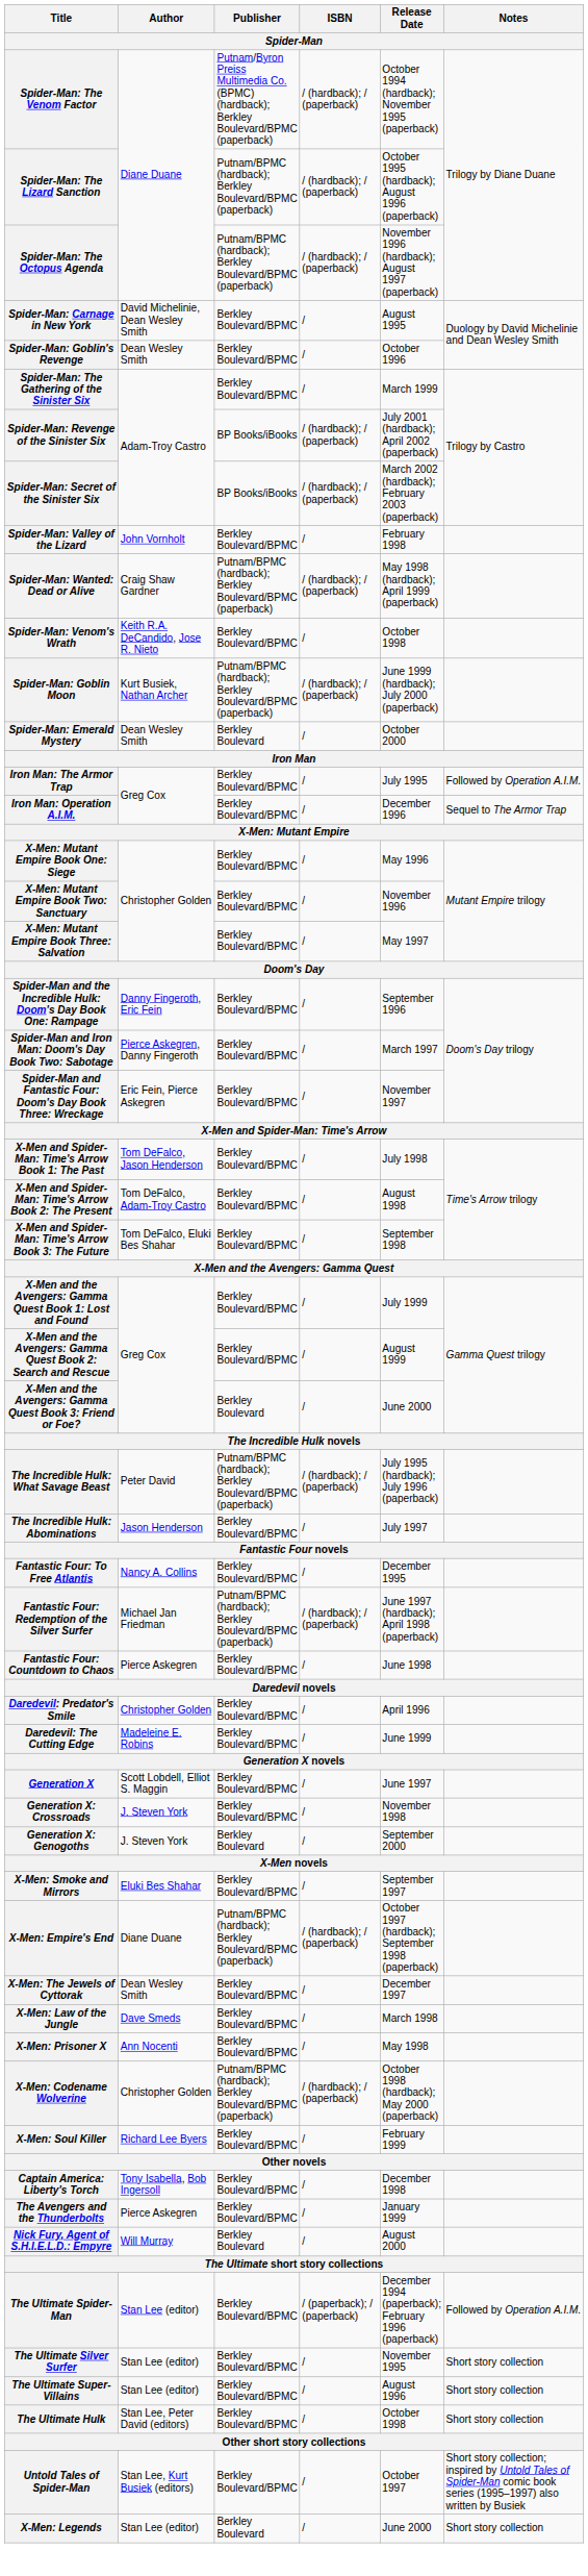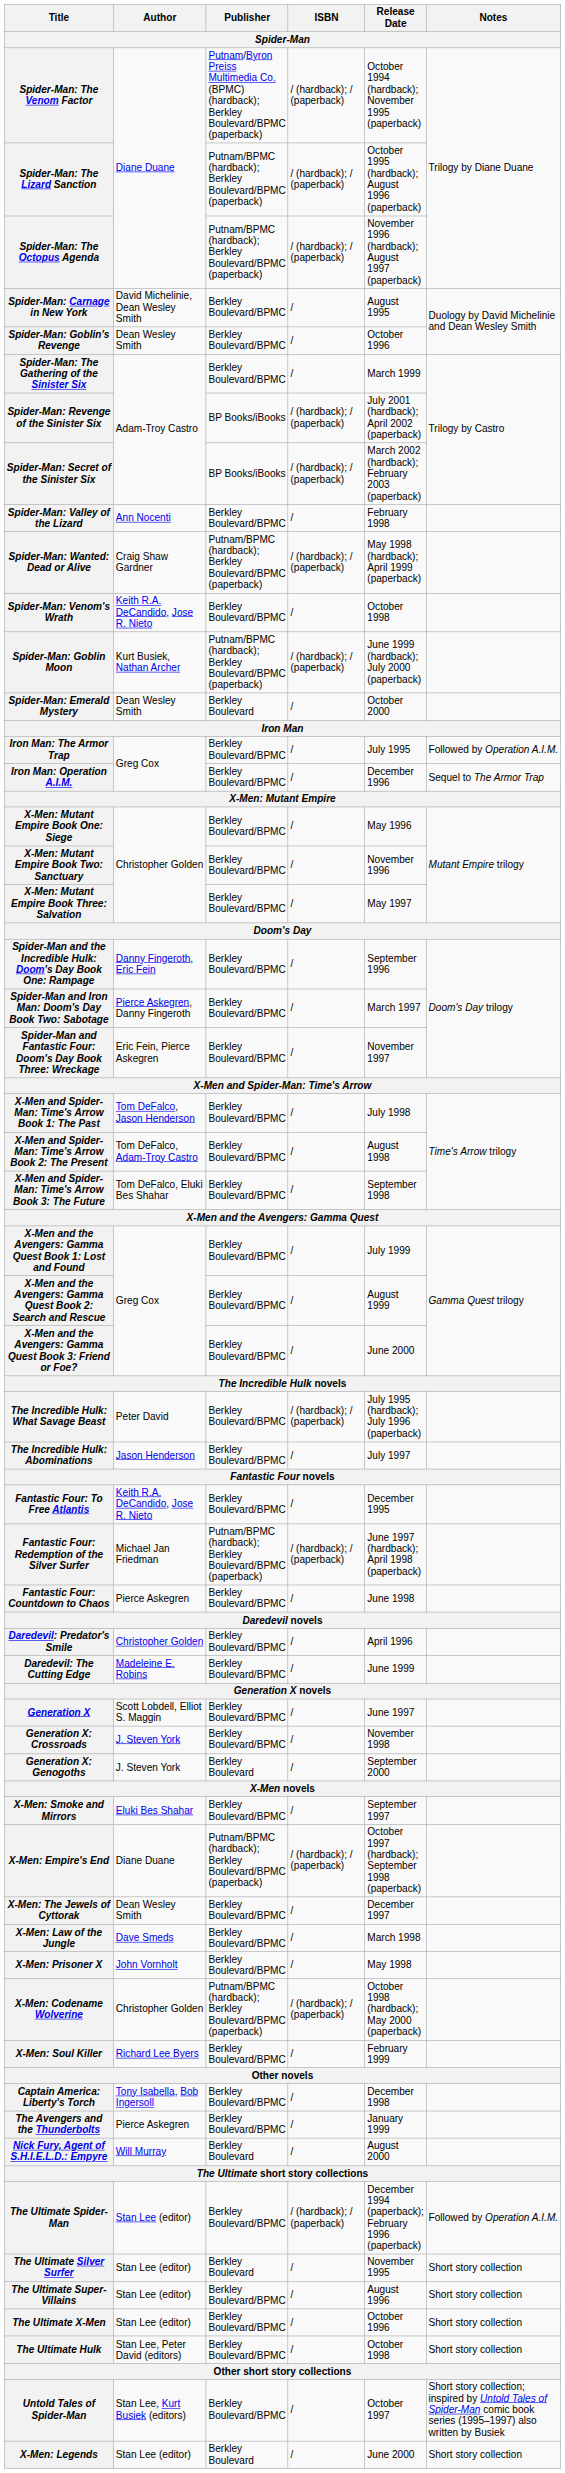 <table class="wikitable" width=100%>
 <tr>
 <th width=20%>Title</th>
 <th width=17%>Author</th>
 <th width=14%>Publisher</th>
 <th width=14%>ISBN</th>
 <th width=10%>Release Date</th>
 <th width=25%>Notes</th>
 </tr>
 <tr>
 <th colspan="6"><em>Spider-Man</em></th>
 </tr>
 <tr>
 <th><em>Spider-Man: The <a href='#'>Venom</a> Factor</em></th>
 <td rowspan="3"><a href='#'>Diane Duane</a></td>
 <td><a href='#'>Putnam</a>/<a href='#'>Byron Preiss Multimedia Co.</a> (BPMC) (hardback); Berkley Boulevard/BPMC (paperback)</td>
 <td> /  (hardback);  /  (paperback)</td>
 <td>October 1994 (hardback); November 1995 (paperback)</td>
 <td rowspan="3">Trilogy by Diane Duane</td>
 </tr>
 <tr>
 <th><em>Spider-Man: The <a href='#'>Lizard</a> Sanction</em></th>
 <td>Putnam/BPMC (hardback); Berkley Boulevard/BPMC (paperback)</td>
 <td> /  (hardback);  /  (paperback)</td>
 <td>October 1995 (hardback); August 1996 (paperback)</td>
 </tr>
 <tr>
 <th><em>Spider-Man: The <a href='#'>Octopus</a> Agenda</em></th>
 <td>Putnam/BPMC (hardback); Berkley Boulevard/BPMC (paperback)</td>
 <td> /  (hardback);  /  (paperback)</td>
 <td>November 1996 (hardback); August 1997 (paperback)</td>
 </tr>
 <tr>
 <th><em>Spider-Man: <a href='#'>Carnage</a> in New York</em></th>
 <td>David Michelinie, Dean Wesley Smith</td>
 <td>Berkley Boulevard/BPMC</td>
 <td> / </td>
 <td>August 1995</td>
 <td rowspan="2">Duology by David Michelinie and Dean Wesley Smith</td>
 </tr>
 <tr>
 <th><em>Spider-Man: Goblin's Revenge</em></th>
 <td>Dean Wesley Smith</td>
 <td>Berkley Boulevard/BPMC</td>
 <td> / </td>
 <td>October 1996</td>
 </tr>
 <tr>
 <th><em>Spider-Man: The Gathering of the <a href='#'>Sinister Six</a></em></th>
 <td rowspan="3">Adam-Troy Castro</td>
 <td>Berkley Boulevard/BPMC</td>
 <td> / </td>
 <td>March 1999</td>
 <td rowspan="3">Trilogy by Castro</td>
 </tr>
 <tr>
 <th><em>Spider-Man: Revenge of the Sinister Six</em></th>
 <td>BP Books/iBooks</td>
 <td> /  (hardback);  /  (paperback)</td>
 <td>July 2001 (hardback); April 2002 (paperback)</td>
 </tr>
 <tr>
 <th><em>Spider-Man: Secret of the Sinister Six</em></th>
 <td>BP Books/iBooks</td>
 <td> /  (hardback);  /  (paperback)</td>
 <td>March 2002 (hardback); February 2003 (paperback)</td>
 </tr>
 <tr>
 <th><em>Spider-Man: Valley of the Lizard</em></th>
-<td><a href='#'>John Vornholt</a></td>
+<td><a href='#'>Ann Nocenti</a></td>
 <td>Berkley Boulevard/BPMC</td>
 <td> / </td>
 <td>February 1998</td>
 <td></td>
 </tr>
 <tr>
 <th><em>Spider-Man: Wanted: Dead or Alive</em></th>
 <td>Craig Shaw Gardner</td>
 <td>Putnam/BPMC (hardback); Berkley Boulevard/BPMC (paperback)</td>
 <td> /  (hardback);  /  (paperback)</td>
 <td>May 1998 (hardback); April 1999 (paperback)</td>
 <td></td>
 </tr>
 <tr>
 <th><em>Spider-Man: Venom's Wrath</em></th>
 <td><a href='#'>Keith R.A. DeCandido</a>, <a href='#'>Jose R. Nieto</a></td>
 <td>Berkley Boulevard/BPMC</td>
 <td> / </td>
 <td>October 1998</td>
 <td></td>
 </tr>
 <tr>
 <th><em>Spider-Man: Goblin Moon</em></th>
 <td>Kurt Busiek, <a href='#'>Nathan Archer</a></td>
 <td>Putnam/BPMC (hardback); Berkley Boulevard/BPMC (paperback)</td>
 <td> /  (hardback);  /  (paperback)</td>
 <td>June 1999 (hardback); July 2000 (paperback)</td>
 <td></td>
 </tr>
 <tr>
 <th><em>Spider-Man: Emerald Mystery</em></th>
 <td>Dean Wesley Smith</td>
 <td>Berkley Boulevard</td>
 <td> / </td>
 <td>October 2000</td>
 <td></td>
 </tr>
 <tr>
 <th colspan="6"><em>Iron Man</em></th>
 </tr>
 <tr>
 <th><em>Iron Man: The Armor Trap</em></th>
 <td rowspan="2">Greg Cox</td>
 <td>Berkley Boulevard/BPMC</td>
 <td> / </td>
 <td>July 1995</td>
 <td>Followed by <em>Operation A.I.M.</em></td>
 </tr>
 <tr>
 <th><em>Iron Man: Operation <a href='#'>A.I.M.</a></em></th>
 <td>Berkley Boulevard/BPMC</td>
 <td> / </td>
 <td>December 1996</td>
 <td>Sequel to <em>The Armor Trap</em></td>
 </tr>
 <tr>
 <th colspan="6"><em>X-Men: Mutant Empire</em></th>
 </tr>
 <tr>
 <th><em>X-Men: Mutant Empire Book One: Siege</em></th>
 <td rowspan="3">Christopher Golden</td>
 <td>Berkley Boulevard/BPMC</td>
 <td> / </td>
 <td>May 1996</td>
 <td rowspan="3"><em>Mutant Empire</em> trilogy</td>
 </tr>
 <tr>
 <th><em>X-Men: Mutant Empire Book Two: Sanctuary</em></th>
 <td>Berkley Boulevard/BPMC</td>
 <td> / </td>
 <td>November 1996</td>
 </tr>
 <tr>
 <th><em>X-Men: Mutant Empire Book Three: Salvation</em></th>
 <td>Berkley Boulevard/BPMC</td>
 <td> / </td>
 <td>May 1997</td>
 </tr>
 <tr>
 <th colspan="6"><em>Doom's Day</em></th>
 </tr>
 <tr>
 <th><em>Spider-Man and the Incredible Hulk: <a href='#'>Doom</a>'s Day Book One: Rampage</em></th>
 <td><a href='#'>Danny Fingeroth</a>, <a href='#'>Eric Fein</a></td>
 <td>Berkley Boulevard/BPMC</td>
 <td> / </td>
 <td>September 1996</td>
 <td rowspan="3"><em>Doom's Day</em> trilogy</td>
 </tr>
 <tr>
 <th><em>Spider-Man and Iron Man: Doom's Day Book Two: Sabotage</em></th>
 <td><a href='#'>Pierce Askegren</a>, Danny Fingeroth</td>
 <td>Berkley Boulevard/BPMC</td>
 <td> / </td>
 <td>March 1997</td>
 </tr>
 <tr>
 <th><em>Spider-Man and Fantastic Four: Doom's Day Book Three: Wreckage</em></th>
 <td>Eric Fein, Pierce Askegren</td>
 <td>Berkley Boulevard/BPMC</td>
 <td> / </td>
 <td>November 1997</td>
 </tr>
 <tr>
 <th colspan="6"><em>X-Men and Spider-Man: Time's Arrow</em></th>
 </tr>
 <tr>
 <th><em>X-Men and Spider-Man: Time's Arrow Book 1: The Past</em></th>
 <td><a href='#'>Tom DeFalco</a>, <a href='#'>Jason Henderson</a></td>
 <td>Berkley Boulevard/BPMC</td>
 <td> / </td>
 <td>July 1998</td>
 <td rowspan="3"><em>Time's Arrow</em> trilogy</td>
 </tr>
 <tr>
 <th><em>X-Men and Spider-Man: Time's Arrow Book 2: The Present</em></th>
 <td>Tom DeFalco, <a href='#'>Adam-Troy Castro</a></td>
 <td>Berkley Boulevard/BPMC</td>
 <td> / </td>
 <td>August 1998</td>
 </tr>
 <tr>
 <th><em>X-Men and Spider-Man: Time's Arrow Book 3: The Future</em></th>
 <td>Tom DeFalco, Eluki Bes Shahar</td>
 <td>Berkley Boulevard/BPMC</td>
 <td> / </td>
 <td>September 1998</td>
 </tr>
 <tr>
 <th colspan="6"><em>X-Men and the Avengers: Gamma Quest</em></th>
 </tr>
 <tr>
 <th><em>X-Men and the Avengers: Gamma Quest Book 1: Lost and Found</em></th>
 <td rowspan="3">Greg Cox</td>
 <td>Berkley Boulevard/BPMC</td>
 <td> / </td>
 <td>July 1999</td>
 <td rowspan="3"><em>Gamma Quest</em> trilogy</td>
 </tr>
 <tr>
 <th><em>X-Men and the Avengers: Gamma Quest Book 2: Search and Rescue</em></th>
 <td>Berkley Boulevard/BPMC</td>
 <td> / </td>
 <td>August 1999</td>
 </tr>
 <tr>
 <th><em>X-Men and the Avengers: Gamma Quest Book 3: Friend or Foe?</em></th>
-<td>Berkley Boulevard</td>
+<td>Berkley Boulevard/BPMC</td>
 <td> / </td>
 <td>June 2000</td>
 </tr>
 <tr>
 <th colspan="6"><em>The Incredible Hulk</em> novels</th>
 </tr>
 <tr>
 <th><em>The Incredible Hulk: What Savage Beast</em></th>
 <td>Peter David</td>
-<td>Putnam/BPMC (hardback); Berkley Boulevard/BPMC (paperback)</td>
+<td>Berkley Boulevard/BPMC</td>
 <td> /  (hardback);  /  (paperback)</td>
 <td>July 1995 (hardback); July 1996 (paperback)</td>
 <td></td>
 </tr>
 <tr>
 <th><em>The Incredible Hulk: Abominations</em></th>
 <td><a href='#'>Jason Henderson</a></td>
 <td>Berkley Boulevard/BPMC</td>
 <td> / </td>
 <td>July 1997</td>
 <td></td>
 </tr>
 <tr>
 <th colspan="6"><em>Fantastic Four</em> novels</th>
 </tr>
 <tr>
 <th><em>Fantastic Four: To Free <a href='#'>Atlantis</a></em></th>
-<td><a href='#'>Nancy A. Collins</a></td>
+<td><a href='#'>Keith R.A. DeCandido</a>, <a href='#'>Jose R. Nieto</a></td>
 <td>Berkley Boulevard/BPMC</td>
 <td> / </td>
 <td>December 1995</td>
 <td></td>
 </tr>
 <tr>
 <th><em>Fantastic Four: Redemption of the Silver Surfer</em></th>
 <td>Michael Jan Friedman</td>
 <td>Putnam/BPMC (hardback); Berkley Boulevard/BPMC (paperback)</td>
 <td> /  (hardback);  /  (paperback)</td>
 <td>June 1997 (hardback); April 1998 (paperback)</td>
 <td></td>
 </tr>
 <tr>
 <th><em>Fantastic Four: Countdown to Chaos</em></th>
 <td>Pierce Askegren</td>
 <td>Berkley Boulevard/BPMC</td>
 <td> / </td>
 <td>June 1998</td>
 <td></td>
 </tr>
 <tr>
 <th colspan="6"><em>Daredevil</em> novels</th>
 </tr>
 <tr>
 <th><em><a href='#'>Daredevil</a>: Predator's Smile</em></th>
 <td><a href='#'>Christopher Golden</a></td>
 <td>Berkley Boulevard/BPMC</td>
 <td> / </td>
 <td>April 1996</td>
 <td></td>
 </tr>
 <tr>
 <th><em>Daredevil: The Cutting Edge</em></th>
 <td><a href='#'>Madeleine E. Robins</a></td>
 <td>Berkley Boulevard/BPMC</td>
 <td> / </td>
 <td>June 1999</td>
 <td></td>
 </tr>
 <tr>
 <th colspan="6"><em>Generation X</em> novels</th>
 </tr>
 <tr>
 <th><em><a href='#'>Generation X</a></em></th>
 <td>Scott Lobdell, Elliot S. Maggin</td>
 <td>Berkley Boulevard/BPMC</td>
 <td> / </td>
 <td>June 1997</td>
 <td></td>
 </tr>
 <tr>
 <th><em>Generation X: Crossroads</em></th>
 <td><a href='#'>J. Steven York</a></td>
 <td>Berkley Boulevard/BPMC</td>
 <td> / </td>
 <td>November 1998</td>
 <td></td>
 </tr>
 <tr>
 <th><em>Generation X: Genogoths</em></th>
 <td>J. Steven York</td>
 <td>Berkley Boulevard</td>
 <td> / </td>
 <td>September 2000</td>
 <td></td>
 </tr>
 <tr>
 <th colspan="6"><em>X-Men</em> novels</th>
 </tr>
 <tr>
 <th><em>X-Men: Smoke and Mirrors</em></th>
 <td><a href='#'>Eluki Bes Shahar</a></td>
 <td>Berkley Boulevard/BPMC</td>
 <td> / </td>
 <td>September 1997</td>
 <td></td>
 </tr>
 <tr>
 <th><em>X-Men: Empire's End</em></th>
 <td>Diane Duane</td>
 <td>Putnam/BPMC (hardback); Berkley Boulevard/BPMC (paperback)</td>
 <td> /  (hardback);  /  (paperback)</td>
 <td>October 1997 (hardback); September 1998 (paperback)</td>
 <td></td>
 </tr>
 <tr>
 <th><em>X-Men: The Jewels of Cyttorak</em></th>
 <td>Dean Wesley Smith</td>
 <td>Berkley Boulevard/BPMC</td>
 <td> / </td>
 <td>December 1997</td>
 <td></td>
 </tr>
 <tr>
 <th><em>X-Men: Law of the Jungle</em></th>
 <td><a href='#'>Dave Smeds</a></td>
 <td>Berkley Boulevard/BPMC</td>
 <td> / </td>
 <td>March 1998</td>
 <td></td>
 </tr>
 <tr>
 <th><em>X-Men: Prisoner X</em></th>
-<td><a href='#'>Ann Nocenti</a></td>
+<td><a href='#'>John Vornholt</a></td>
 <td>Berkley Boulevard/BPMC</td>
 <td> / </td>
 <td>May 1998</td>
 <td></td>
 </tr>
 <tr>
 <th><em>X-Men: Codename <a href='#'>Wolverine</a></em></th>
 <td>Christopher Golden</td>
 <td>Putnam/BPMC (hardback); Berkley Boulevard/BPMC (paperback)</td>
 <td> /  (hardback);  /  (paperback)</td>
 <td>October 1998 (hardback); May 2000 (paperback)</td>
 <td></td>
 </tr>
 <tr>
 <th><em>X-Men: Soul Killer</em></th>
 <td><a href='#'>Richard Lee Byers</a></td>
 <td>Berkley Boulevard/BPMC</td>
 <td> / </td>
 <td>February 1999</td>
 <td></td>
 </tr>
 <tr>
 <th colspan="6">Other novels</th>
 </tr>
 <tr>
 <th><em>Captain America: Liberty's Torch</em></th>
 <td><a href='#'>Tony Isabella</a>, <a href='#'>Bob Ingersoll</a></td>
 <td>Berkley Boulevard/BPMC</td>
 <td> / </td>
 <td>December 1998</td>
 <td></td>
 </tr>
 <tr>
 <th><em>The Avengers and the <a href='#'>Thunderbolts</a></em></th>
 <td>Pierce Askegren</td>
 <td>Berkley Boulevard/BPMC</td>
 <td> / </td>
 <td>January 1999</td>
 <td></td>
 </tr>
 <tr>
 <th><em><a href='#'>Nick Fury, Agent of S.H.I.E.L.D.: Empyre</a></em></th>
 <td><a href='#'>Will Murray</a></td>
 <td>Berkley Boulevard</td>
 <td> / </td>
 <td>August 2000</td>
 <td></td>
 </tr>
 <tr>
 <th colspan="6"><em>The Ultimate</em> short story collections</th>
 </tr>
 <tr>
 <th><em>The Ultimate Spider-Man</em></th>
 <td><a href='#'>Stan Lee</a> (editor)</td>
 <td>Berkley Boulevard/BPMC</td>
-<td> /  (paperback);  /  (paperback)</td>
+<td> /  (hardback);  /  (paperback)</td>
 <td>December 1994 (paperback); February 1996 (paperback)</td>
 <td>Followed by <em>Operation A.I.M.</em></td>
 </tr>
 <tr>
 <th><em>The Ultimate <a href='#'>Silver Surfer</a></em></th>
 <td>Stan Lee (editor)</td>
-<td>Berkley Boulevard/BPMC</td>
+<td>Berkley Boulevard</td>
 <td> / </td>
 <td>November 1995</td>
 <td>Short story collection</td>
 </tr>
 <tr>
 <th><em>The Ultimate Super-Villains</em></th>
 <td>Stan Lee (editor)</td>
 <td>Berkley Boulevard/BPMC</td>
 <td> / </td>
 <td>August 1996</td>
+<td>Short story collection</td>
+</tr>
+<tr>
+<th><em>The Ultimate X-Men</em></th>
+<td>Stan Lee (editor)</td>
+<td>Berkley Boulevard/BPMC</td>
+<td> / </td>
+<td>October 1996</td>
 <td>Short story collection</td>
 </tr>
 <tr>
 <th><em>The Ultimate Hulk</em></th>
 <td>Stan Lee, Peter David (editors)</td>
 <td>Berkley Boulevard/BPMC</td>
 <td> / </td>
 <td>October 1998</td>
 <td>Short story collection</td>
 </tr>
 <tr>
 <th colspan="6">Other short story collections</th>
 </tr>
 <tr>
 <th><em>Untold Tales of Spider-Man</em></th>
 <td>Stan Lee, <a href='#'>Kurt Busiek</a> (editors)</td>
 <td>Berkley Boulevard/BPMC</td>
 <td> / </td>
 <td>October 1997</td>
 <td>Short story collection; inspired by <em><a href='#'>Untold Tales of Spider-Man</a></em> comic book series (1995–1997) also written by Busiek</td>
 </tr>
 <tr>
 <th><em>X-Men: Legends</em></th>
 <td>Stan Lee (editor)</td>
 <td>Berkley Boulevard</td>
 <td> / </td>
 <td>June 2000</td>
 <td>Short story collection</td>
 </tr>
 </table>
